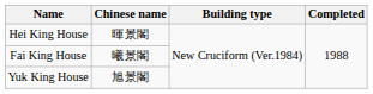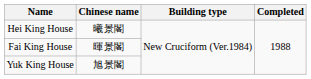 <table class="wikitable" style="text-align: center">
 <tr>
 <th>Name</th>
 <th>Chinese name</th>
 <th>Building type</th>
 <th>Completed</th>
 </tr>
 <tr>
 <td>Hei King House</td>
-<td>暉景閣</td>
+<td>曦景閣</td>
 <td rowspan="3">New Cruciform (Ver.1984)</td>
 <td rowspan="3">1988</td>
 </tr>
 <tr>
 <td>Fai King House</td>
-<td>曦景閣</td>
+<td>暉景閣</td>
 </tr>
 <tr>
 <td>Yuk King House</td>
 <td>旭景閣</td>
 </tr>
 </table>
